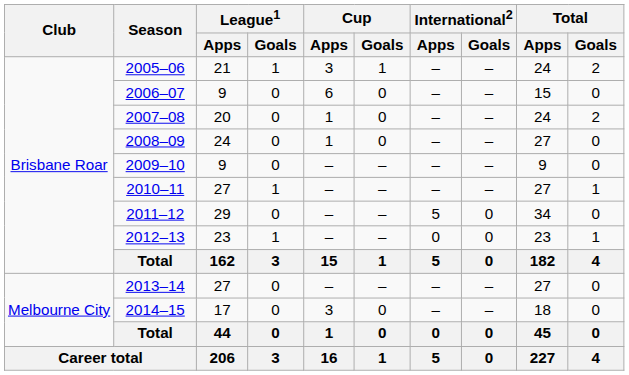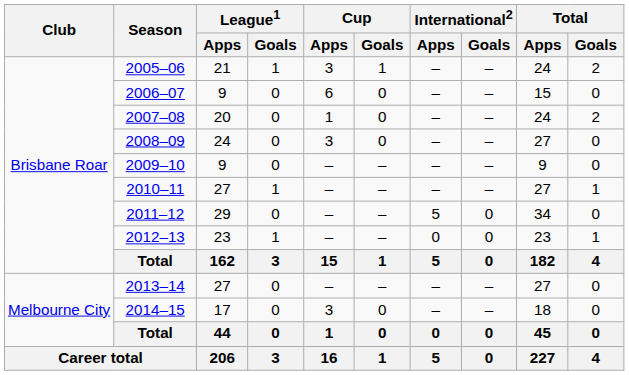 <table class="wikitable" style="text-align: center;">
 <tr>
 <th rowspan="2">Club</th>
 <th rowspan="2" width="80">Season</th>
 <th colspan="2" width="105">League<sup>1</sup></th>
 <th colspan="2" width="105">Cup</th>
 <th colspan="2" width="105">International<sup>2</sup></th>
 <th colspan="2" width="105">Total</th>
 </tr>
 <tr>
 <th>Apps</th>
 <th>Goals</th>
 <th>Apps</th>
 <th>Goals</th>
 <th>Apps</th>
 <th>Goals</th>
 <th>Apps</th>
 <th>Goals</th>
 </tr>
 <tr>
 <td rowspan="9" valign="center"><a href='#'>Brisbane Roar</a></td>
 <td><a href='#'>2005–06</a></td>
 <td>21</td>
 <td>1</td>
 <td>3</td>
 <td>1</td>
 <td>–</td>
 <td>–</td>
 <td>24</td>
 <td>2</td>
 </tr>
 <tr>
 <td><a href='#'>2006–07</a></td>
 <td>9</td>
 <td>0</td>
 <td>6</td>
 <td>0</td>
 <td>–</td>
 <td>–</td>
 <td>15</td>
 <td>0</td>
 </tr>
 <tr>
 <td><a href='#'>2007–08</a></td>
 <td>20</td>
 <td>0</td>
 <td>1</td>
 <td>0</td>
 <td>–</td>
 <td>–</td>
 <td>24</td>
 <td>2</td>
 </tr>
 <tr>
 <td><a href='#'>2008–09</a></td>
 <td>24</td>
 <td>0</td>
-<td>1</td>
+<td>3</td>
 <td>0</td>
 <td>–</td>
 <td>–</td>
 <td>27</td>
 <td>0</td>
 </tr>
 <tr>
 <td><a href='#'>2009–10</a></td>
 <td>9</td>
 <td>0</td>
 <td>–</td>
 <td>–</td>
 <td>–</td>
 <td>–</td>
 <td>9</td>
 <td>0</td>
 </tr>
 <tr>
 <td><a href='#'>2010–11</a></td>
 <td>27</td>
 <td>1</td>
 <td>–</td>
 <td>–</td>
 <td>–</td>
 <td>–</td>
 <td>27</td>
 <td>1</td>
 </tr>
 <tr>
 <td><a href='#'>2011–12</a></td>
 <td>29</td>
 <td>0</td>
 <td>–</td>
 <td>–</td>
 <td>5</td>
 <td>0</td>
 <td>34</td>
 <td>0</td>
 </tr>
 <tr>
 <td><a href='#'>2012–13</a></td>
 <td>23</td>
 <td>1</td>
 <td>–</td>
 <td>–</td>
 <td>0</td>
 <td>0</td>
 <td>23</td>
 <td>1</td>
 </tr>
 <tr>
 <th>Total</th>
 <th>162</th>
 <th>3</th>
 <th>15</th>
 <th>1</th>
 <th>5</th>
 <th>0</th>
 <th>182</th>
 <th>4</th>
 </tr>
 <tr>
 <td rowspan="3" valign="center"><a href='#'>Melbourne City</a></td>
 <td><a href='#'>2013–14</a></td>
 <td>27</td>
 <td>0</td>
 <td>–</td>
 <td>–</td>
 <td>–</td>
 <td>–</td>
 <td>27</td>
 <td>0</td>
 </tr>
 <tr>
 <td><a href='#'>2014–15</a></td>
 <td>17</td>
 <td>0</td>
 <td>3</td>
 <td>0</td>
 <td>–</td>
 <td>–</td>
 <td>18</td>
 <td>0</td>
 </tr>
 <tr>
 <th>Total</th>
 <th>44</th>
 <th>0</th>
 <th>1</th>
 <th>0</th>
 <th>0</th>
 <th>0</th>
 <th>45</th>
 <th>0</th>
 </tr>
 <tr>
 <th colspan="2">Career total</th>
 <th>206</th>
 <th>3</th>
 <th>16</th>
 <th>1</th>
 <th>5</th>
 <th>0</th>
 <th>227</th>
 <th>4</th>
 </tr>
 </table>
